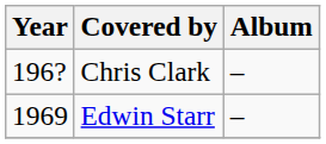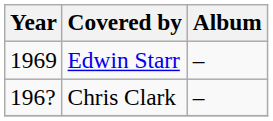 <table class="wikitable">
 <tr>
 <th>Year</th>
 <th>Covered by</th>
 <th>Album</th>
 </tr>
 <tr>
+<td>1969</td>
+<td><a href='#'>Edwin Starr</a></td>
+<td>–</td>
+</tr>
+<tr>
 <td>196?</td>
 <td>Chris Clark</td>
 <td>–</td>
 </tr>
 <tr>
-<td>1969</td>
-<td><a href='#'>Edwin Starr</a></td>
-<td>–</td>
-</tr>
-<tr>
 </tr>
 </table>
